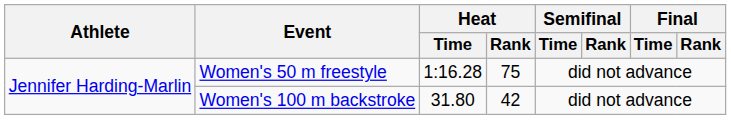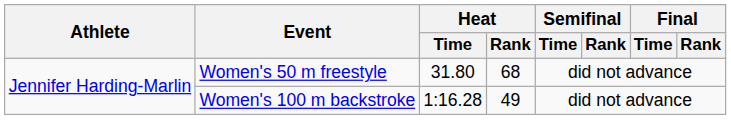 <table class=wikitable style="font-size:90%">
 <tr>
 <th rowspan="2">Athlete</th>
 <th rowspan="2">Event</th>
 <th colspan="2">Heat</th>
 <th colspan="2">Semifinal</th>
 <th colspan="2">Final</th>
 </tr>
 <tr style="font-size:95%">
 <th>Time</th>
 <th>Rank</th>
 <th>Time</th>
 <th>Rank</th>
 <th>Time</th>
 <th>Rank</th>
 </tr>
 <tr align=center>
 <td align=left rowspan=2><a href='#'>Jennifer Harding-Marlin</a></td>
 <td align=left><a href='#'>Women's 50 m freestyle</a></td>
-<td>1:16.28</td>
-<td>75</td>
+<td>31.80</td>
+<td>68</td>
 <td colspan=4>did not advance</td>
 </tr>
 <tr align=center>
 <td align=left><a href='#'>Women's 100 m backstroke</a></td>
-<td>31.80</td>
-<td>42</td>
+<td>1:16.28</td>
+<td>49</td>
 <td colspan=4>did not advance</td>
 </tr>
 </table>
